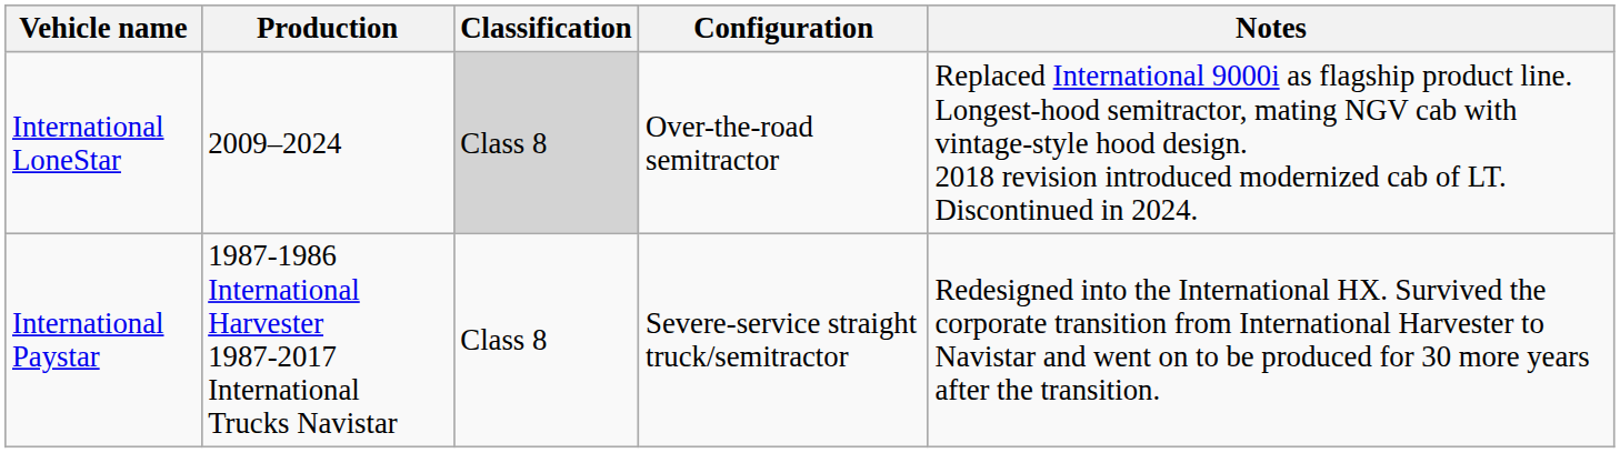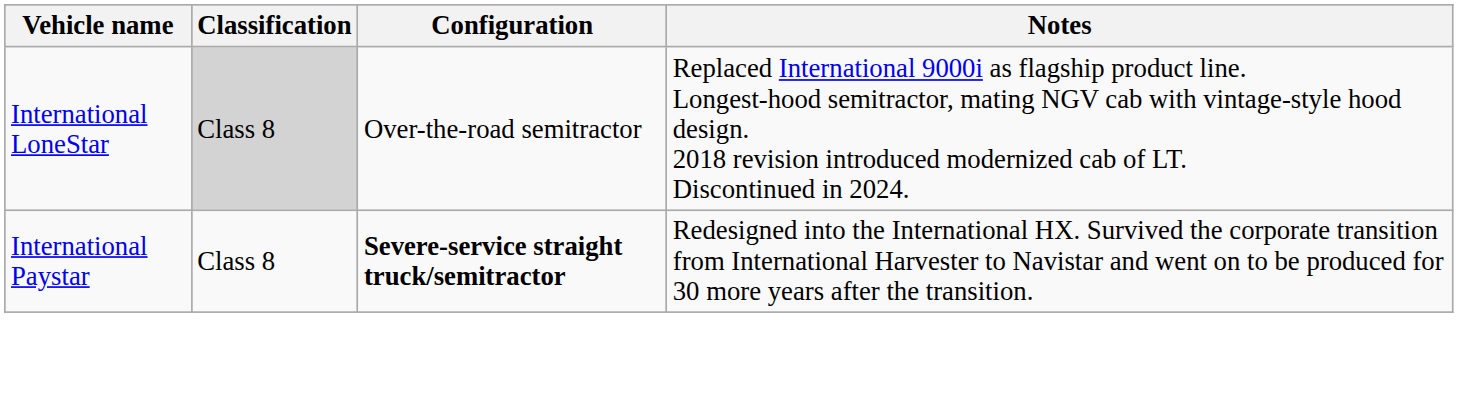 <table class="wikitable">
 <tr>
 <th>Vehicle name</th>
-<th>Production</th>
 <th>Classification</th>
 <th>Configuration</th>
 <th>Notes</th>
 </tr>
 <tr>
 <td><a href='#'>International LoneStar</a></td>
-<td>2009–2024</td>
 <td style="background: lightgrey;">Class 8</td>
 <td>Over-the-road semitractor</td>
 <td>Replaced <a href='#'>International 9000i</a> as flagship product line.<br>Longest-hood semitractor, mating NGV cab with vintage-style hood design.<br>2018 revision introduced modernized cab of LT.<br>Discontinued in 2024.</td>
 </tr>
 <tr>
 <td><a href='#'>International Paystar</a></td>
-<td>1987-1986 <a href='#'>International Harvester</a><br>1987-2017 International Trucks Navistar</td>
 <td>Class 8</td>
-<td>Severe-service straight truck/semitractor</td>
+<td><strong>Severe-service straight truck/semitractor</strong></td>
 <td>Redesigned into the International HX. Survived the corporate transition from International Harvester to Navistar and went on to be produced for 30 more years after the transition.</td>
 </tr>
 </table>
